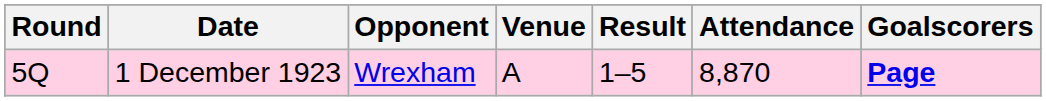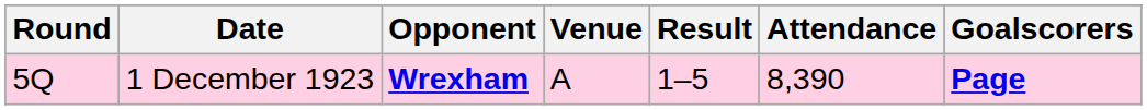 <table class="wikitable">
 <tr>
 <th>Round</th>
 <th>Date</th>
 <th>Opponent</th>
 <th>Venue</th>
 <th>Result</th>
 <th>Attendance</th>
 <th>Goalscorers</th>
 </tr>
 <tr style="background-color: #ffd0e3;">
 <td>5Q</td>
 <td>1 December 1923</td>
-<td><a href='#'>Wrexham</a></td>
+<td><strong><a href='#'>Wrexham</a></strong></td>
 <td>A</td>
 <td>1–5</td>
-<td>8,870</td>
+<td>8,390</td>
 <td><strong><a href='#'>Page</a></strong></td>
 </tr>
 </table>
